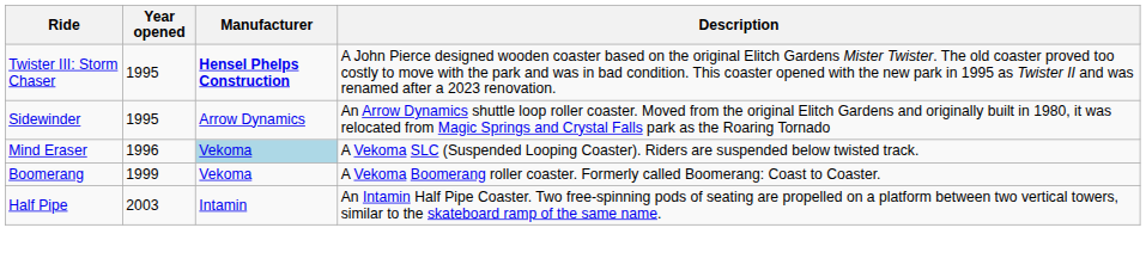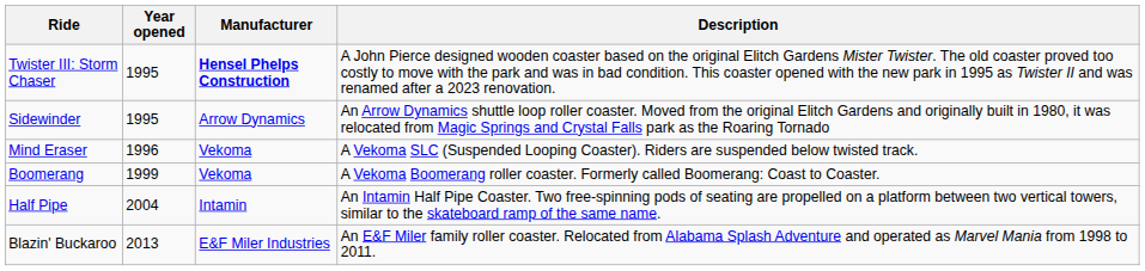 <table class="wikitable sortable">
 <tr>
 <th>Ride</th>
 <th>Year opened</th>
 <th>Manufacturer</th>
 <th>Description</th>
 </tr>
 <tr>
 <td><a href='#'>Twister III: Storm Chaser</a></td>
 <td>1995</td>
 <td><strong><a href='#'>Hensel Phelps Construction</a></strong></td>
 <td>A John Pierce designed wooden coaster based on the original Elitch Gardens <em>Mister Twister</em>. The old coaster proved too costly to move with the park and was in bad condition. This coaster opened with the new park in 1995 as <em>Twister II</em> and was renamed after a 2023 renovation.</td>
 </tr>
 <tr>
 <td><a href='#'>Sidewinder</a></td>
 <td>1995</td>
 <td><a href='#'>Arrow Dynamics</a></td>
 <td>An <a href='#'>Arrow Dynamics</a> shuttle loop roller coaster. Moved from the original Elitch Gardens and originally built in 1980, it was relocated from <a href='#'>Magic Springs and Crystal Falls</a> park as the Roaring Tornado</td>
 </tr>
 <tr>
 <td><a href='#'>Mind Eraser</a></td>
 <td>1996</td>
-<td style="background: lightblue;"><a href='#'>Vekoma</a></td>
+<td><a href='#'>Vekoma</a></td>
 <td>A <a href='#'>Vekoma</a> <a href='#'>SLC</a> (Suspended Looping Coaster). Riders are suspended below twisted track.</td>
 </tr>
 <tr>
 <td><a href='#'>Boomerang</a></td>
 <td>1999</td>
 <td><a href='#'>Vekoma</a></td>
 <td>A <a href='#'>Vekoma</a> <a href='#'>Boomerang</a> roller coaster. Formerly called Boomerang: Coast to Coaster.</td>
 </tr>
 <tr>
 <td><a href='#'>Half Pipe</a></td>
-<td>2003</td>
+<td>2004</td>
 <td><a href='#'>Intamin</a></td>
 <td>An <a href='#'>Intamin</a> Half Pipe Coaster. Two free-spinning pods of seating are propelled on a platform between two vertical towers, similar to the <a href='#'>skateboard ramp of the same name</a>.</td>
 </tr>
+<tr>
+<td>Blazin' Buckaroo</td>
+<td>2013</td>
+<td><a href='#'>E&F Miler Industries</a></td>
+<td>An <a href='#'>E&F Miler</a> family roller coaster. Relocated from <a href='#'>Alabama Splash Adventure</a> and operated as <em>Marvel Mania</em> from 1998 to 2011.</td>
+</tr>
 </table>
